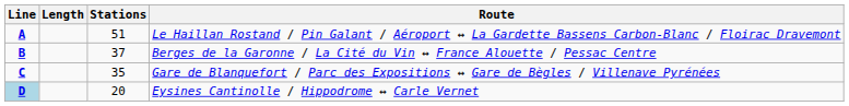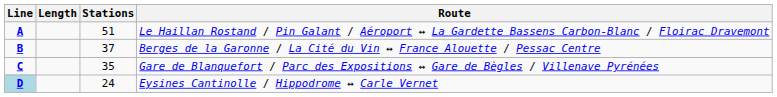 <table class="wikitable">
 <tr>
 <th>Line</th>
 <th>Length</th>
 <th>Stations</th>
 <th>Route</th>
 </tr>
 <tr>
 <td style="text-align:center;"><a href='#'><strong>A</strong></a></td>
 <td></td>
 <td style="text-align:center;">51</td>
 <td><a href='#'><em>Le Haillan Rostand</em></a> / <a href='#'><em>Pin Galant</em></a> / <a href='#'><em>Aéroport</em></a> ↔ <a href='#'><em>La Gardette Bassens Carbon-Blanc</em></a> / <a href='#'><em>Floirac Dravemont</em></a></td>
 </tr>
 <tr>
 <td style="text-align:center;"><a href='#'><strong>B</strong></a></td>
 <td></td>
 <td style="text-align:center;">37</td>
 <td><a href='#'><em>Berges de la Garonne</em></a> / <a href='#'><em>La Cité du Vin</em></a> ↔ <a href='#'><em>France Alouette</em></a> / <a href='#'><em>Pessac Centre</em></a></td>
 </tr>
 <tr>
 <td style="text-align:center;"><a href='#'><strong>C</strong></a></td>
 <td></td>
 <td style="text-align:center;">35</td>
 <td><a href='#'><em>Gare de Blanquefort</em></a> / <a href='#'><em>Parc des Expositions</em></a> ↔ <a href='#'><em>Gare de Bègles</em></a> / <a href='#'><em>Villenave Pyrénées</em></a></td>
 </tr>
 <tr>
 <td style="background: lightblue; text-align:center;"><a href='#'><strong>D</strong></a></td>
 <td></td>
-<td style="text-align:center;">20</td>
+<td style="text-align:center;">24</td>
 <td><a href='#'><em>Eysines Cantinolle</em></a> / <a href='#'><em>Hippodrome</em></a> ↔ <a href='#'><em>Carle Vernet</em></a></td>
 </tr>
 </table>
